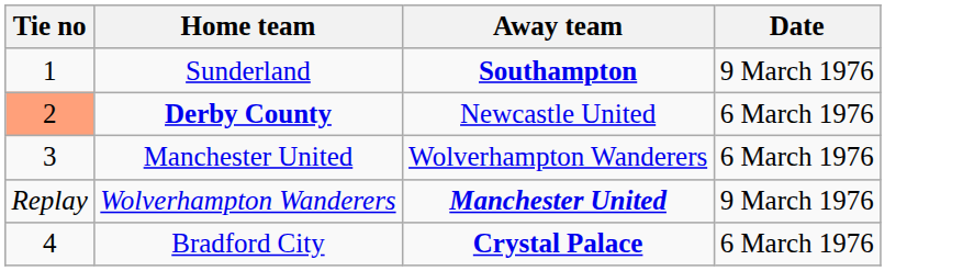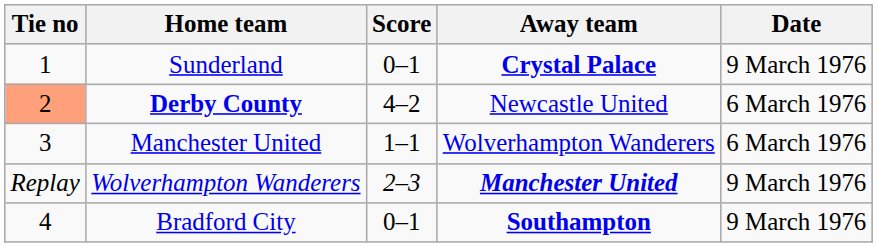 <table class="wikitable" style="text-align: center">
 <tr>
 <th>Tie no</th>
 <th>Home team</th>
+<th>Score</th>
 <th>Away team</th>
 <th>Date</th>
 </tr>
 <tr>
 <td>1</td>
 <td><a href='#'>Sunderland</a></td>
-<td><strong><a href='#'>Southampton</a></strong></td>
+<td>0–1</td>
+<td><strong><a href='#'>Crystal Palace</a></strong></td>
 <td>9 March 1976</td>
 </tr>
 <tr>
 <td style="background: lightsalmon;">2</td>
 <td><strong><a href='#'>Derby County</a></strong></td>
+<td>4–2</td>
 <td><a href='#'>Newcastle United</a></td>
 <td>6 March 1976</td>
 </tr>
 <tr>
 <td>3</td>
 <td><a href='#'>Manchester United</a></td>
+<td>1–1</td>
 <td><a href='#'>Wolverhampton Wanderers</a></td>
 <td>6 March 1976</td>
 </tr>
 <tr>
 <td><em>Replay</em></td>
 <td><em><a href='#'>Wolverhampton Wanderers</a></em></td>
+<td><em>2–3</em></td>
 <td><strong><em><a href='#'>Manchester United</a></em></strong></td>
 <td>9 March 1976</td>
 </tr>
 <tr>
 <td>4</td>
 <td><a href='#'>Bradford City</a></td>
-<td><strong><a href='#'>Crystal Palace</a></strong></td>
-<td>6 March 1976</td>
+<td>0–1</td>
+<td><strong><a href='#'>Southampton</a></strong></td>
+<td>9 March 1976</td>
 </tr>
 </table>
